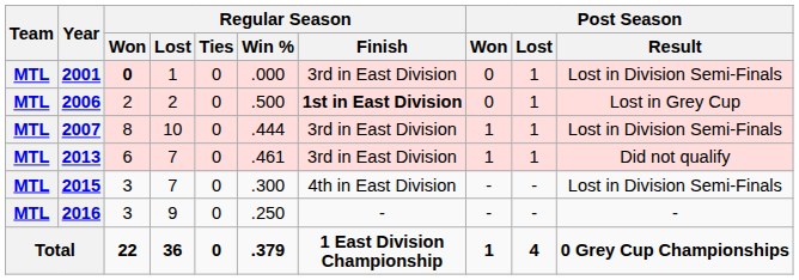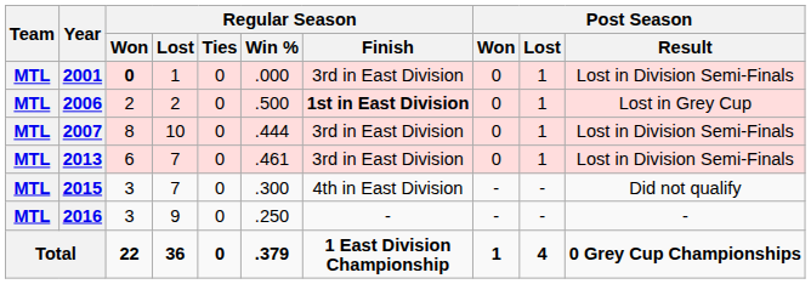 <table class="wikitable" style="font-size: 95%; text-align:center;">
 <tr>
 <th rowspan="2">Team</th>
 <th rowspan="2">Year</th>
 <th colspan="5">Regular Season</th>
 <th colspan="4">Post Season</th>
 </tr>
 <tr>
 <th>Won</th>
 <th>Lost</th>
 <th>Ties</th>
 <th>Win %</th>
 <th>Finish</th>
 <th>Won</th>
 <th>Lost</th>
 <th>Result</th>
 </tr>
 <tr ! style="background:#fdd;">
 <th><a href='#'>MTL</a></th>
 <th><a href='#'>2001</a></th>
 <td><strong>0</strong></td>
 <td>1</td>
 <td>0</td>
 <td>.000</td>
 <td>3rd in East Division</td>
 <td>0</td>
 <td>1</td>
 <td>Lost in Division Semi-Finals</td>
 </tr>
 <tr ! style="background:#fdd;">
 <th><a href='#'>MTL</a></th>
 <th><a href='#'>2006</a></th>
 <td>2</td>
 <td>2</td>
 <td>0</td>
 <td>.500</td>
 <td><strong>1st in East Division</strong></td>
 <td>0</td>
 <td>1</td>
 <td>Lost in Grey Cup</td>
 </tr>
 <tr ! style="background:#fdd;">
 <th><a href='#'>MTL</a></th>
 <th><a href='#'>2007</a></th>
 <td>8</td>
 <td>10</td>
 <td>0</td>
 <td>.444</td>
 <td>3rd in East Division</td>
-<td>1</td>
+<td>0</td>
 <td>1</td>
 <td>Lost in Division Semi-Finals</td>
 </tr>
 <tr ! style="background:#fdd;">
 <th><a href='#'>MTL</a></th>
 <th><a href='#'>2013</a></th>
 <td>6</td>
 <td>7</td>
 <td>0</td>
 <td>.461</td>
 <td>3rd in East Division</td>
+<td>0</td>
 <td>1</td>
-<td>1</td>
-<td>Did not qualify</td>
+<td>Lost in Division Semi-Finals</td>
 </tr>
 <tr>
 <th><a href='#'>MTL</a></th>
 <th><a href='#'>2015</a></th>
 <td>3</td>
 <td>7</td>
 <td>0</td>
 <td>.300</td>
 <td>4th in East Division</td>
 <td>-</td>
 <td>-</td>
-<td>Lost in Division Semi-Finals</td>
+<td>Did not qualify</td>
 </tr>
 <tr>
 <th><a href='#'>MTL</a></th>
 <th><a href='#'>2016</a></th>
 <td>3</td>
 <td 5>9</td>
 <td>0</td>
 <td>.250</td>
 <td>-</td>
 <td>-</td>
 <td>-</td>
 <td>-</td>
 </tr>
 <tr>
 <th colspan="2"><strong>Total</strong></th>
 <td><strong>22</strong></td>
 <td><strong>36</strong></td>
 <td><strong>0</strong></td>
 <td><strong>.379</strong></td>
 <td><strong>1 East Division<br>Championship</strong></td>
 <td><strong>1</strong></td>
 <td><strong>4</strong></td>
 <td><strong>0 Grey Cup Championships</strong></td>
 </tr>
 </table>
